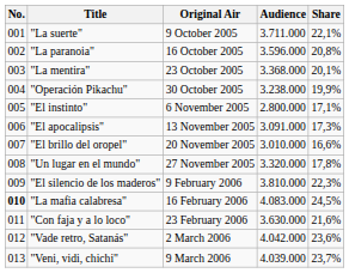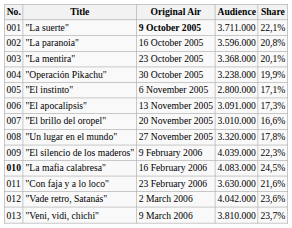 <table class="sortable wikitable" style="font-size:97%;">
 <tr>
 <th><strong>No.</strong></th>
 <th><strong>Title</strong></th>
 <th><strong>Original Air</strong></th>
 <th><strong>Audience</strong></th>
 <th><strong>Share</strong></th>
 </tr>
 <tr>
 <td>001</td>
 <td>"La suerte"</td>
-<td>9 October 2005</td>
+<td><strong>9 October 2005</strong></td>
 <td>3.711.000</td>
 <td>22,1%</td>
 </tr>
 <tr>
 <td>002</td>
 <td>"La paranoia"</td>
 <td>16 October 2005</td>
 <td>3.596.000</td>
 <td>20,8%</td>
 </tr>
 <tr>
 <td>003</td>
 <td>"La mentira"</td>
 <td>23 October 2005</td>
 <td>3.368.000</td>
 <td>20,1%</td>
 </tr>
 <tr>
 <td>004</td>
 <td>"Operación Pikachu"</td>
 <td>30 October 2005</td>
 <td>3.238.000</td>
 <td>19,9%</td>
 </tr>
 <tr>
 <td>005</td>
 <td>"El instinto"</td>
 <td>6 November 2005</td>
 <td>2.800.000</td>
 <td>17,1%</td>
 </tr>
 <tr>
 <td>006</td>
 <td>"El apocalipsis"</td>
 <td>13 November 2005</td>
 <td>3.091.000</td>
 <td>17,3%</td>
 </tr>
 <tr>
 <td>007</td>
 <td>"El brillo del oropel"</td>
 <td>20 November 2005</td>
 <td>3.010.000</td>
 <td>16,6%</td>
 </tr>
 <tr>
 <td>008</td>
 <td>"Un lugar en el mundo"</td>
 <td>27 November 2005</td>
 <td>3.320.000</td>
 <td>17,8%</td>
 </tr>
 <tr>
 <td>009</td>
 <td>"El silencio de los maderos"</td>
 <td>9 February 2006</td>
-<td>3.810.000</td>
+<td>4.039.000</td>
 <td>22,3%</td>
 </tr>
 <tr>
 <td><strong>010</strong></td>
 <td>"La mafia calabresa"</td>
 <td>16 February 2006</td>
 <td>4.083.000</td>
 <td>24,5%</td>
 </tr>
 <tr>
 <td>011</td>
 <td>"Con faja y a lo loco"</td>
 <td>23 February 2006</td>
 <td>3.630.000</td>
 <td>21,6%</td>
 </tr>
 <tr>
 <td>012</td>
 <td>"Vade retro, Satanás"</td>
 <td>2 March 2006</td>
 <td>4.042.000</td>
 <td>23,6%</td>
 </tr>
 <tr>
 <td>013</td>
 <td>"Veni, vidi, chichi"</td>
 <td>9 March 2006</td>
-<td>4.039.000</td>
+<td>3.810.000</td>
 <td>23,7%</td>
 </tr>
 </table>
